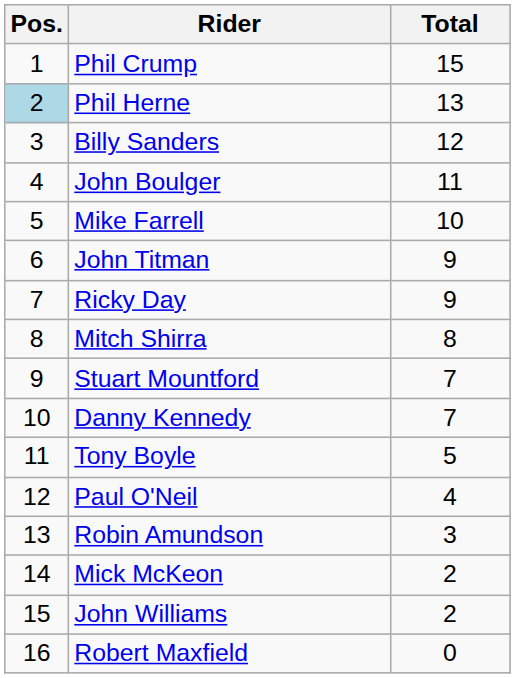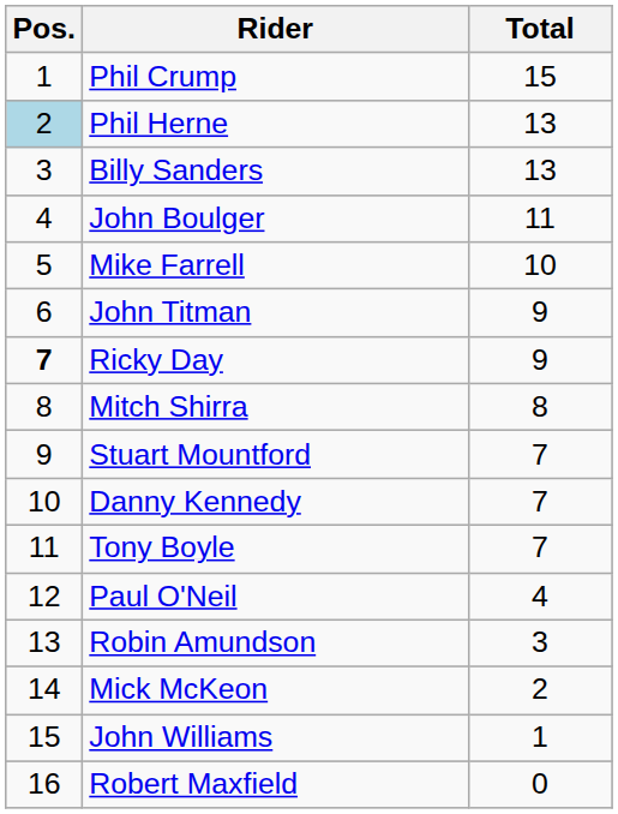 <table class=wikitable>
 <tr>
 <th width=25px>Pos.</th>
 <th width=200px>Rider</th>
 <th width=70px>Total</th>
 </tr>
 <tr align=center >
 <td>1</td>
 <td align=left><a href='#'>Phil Crump</a></td>
 <td>15</td>
 </tr>
 <tr align=center >
 <td style="background: lightblue;">2</td>
 <td align=left><a href='#'>Phil Herne</a></td>
 <td>13</td>
 </tr>
 <tr align=center >
 <td>3</td>
 <td align=left><a href='#'>Billy Sanders</a></td>
-<td>12</td>
+<td>13</td>
 </tr>
 <tr align=center >
 <td>4</td>
 <td align=left><a href='#'>John Boulger</a></td>
 <td>11</td>
 </tr>
 <tr align=center >
 <td>5</td>
 <td align=left><a href='#'>Mike Farrell</a></td>
 <td>10</td>
 </tr>
 <tr align=center >
 <td>6</td>
 <td align=left><a href='#'>John Titman</a></td>
 <td>9</td>
 </tr>
 <tr align=center >
-<td>7</td>
+<td><strong>7</strong></td>
 <td align=left><a href='#'>Ricky Day</a></td>
 <td>9</td>
 </tr>
 <tr align=center >
 <td>8</td>
 <td align=left><a href='#'>Mitch Shirra</a></td>
 <td>8</td>
 </tr>
 <tr align=center>
 <td>9</td>
 <td align=left><a href='#'>Stuart Mountford</a></td>
 <td>7</td>
 </tr>
 <tr align=center>
 <td>10</td>
 <td align=left><a href='#'>Danny Kennedy</a></td>
 <td>7</td>
 </tr>
 <tr align=center>
 <td>11</td>
 <td align=left><a href='#'>Tony Boyle</a></td>
-<td>5</td>
+<td>7</td>
 </tr>
 <tr align=center>
 <td>12</td>
 <td align=left><a href='#'>Paul O'Neil</a></td>
 <td>4</td>
 </tr>
 <tr align=center>
 <td>13</td>
 <td align=left><a href='#'>Robin Amundson</a></td>
 <td>3</td>
 </tr>
 <tr align=center>
 <td>14</td>
 <td align=left><a href='#'>Mick McKeon</a></td>
 <td>2</td>
 </tr>
 <tr align=center>
 <td>15</td>
 <td align=left><a href='#'>John Williams</a></td>
-<td>2</td>
+<td>1</td>
 </tr>
 <tr align=center>
 <td>16</td>
 <td align=left><a href='#'>Robert Maxfield</a></td>
 <td>0</td>
 </tr>
 </table>
